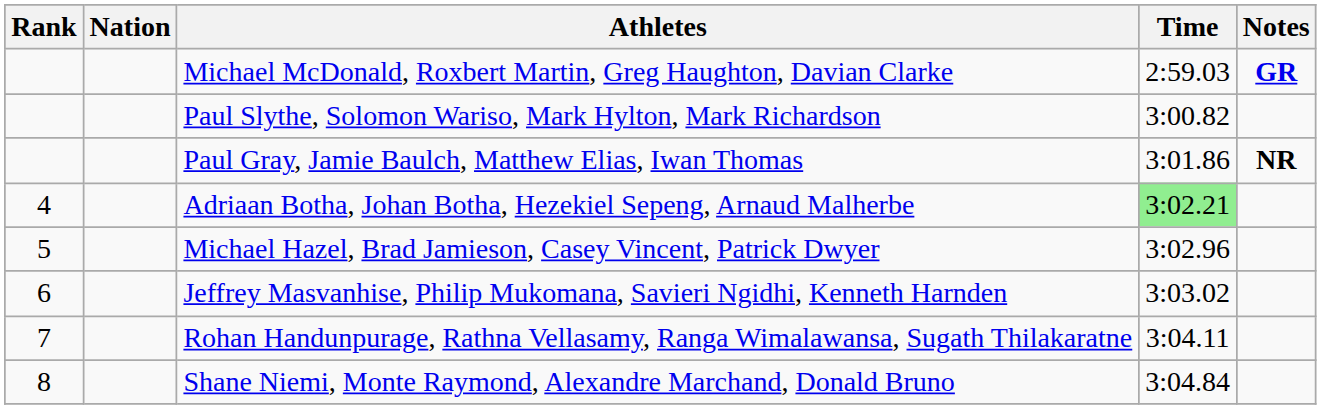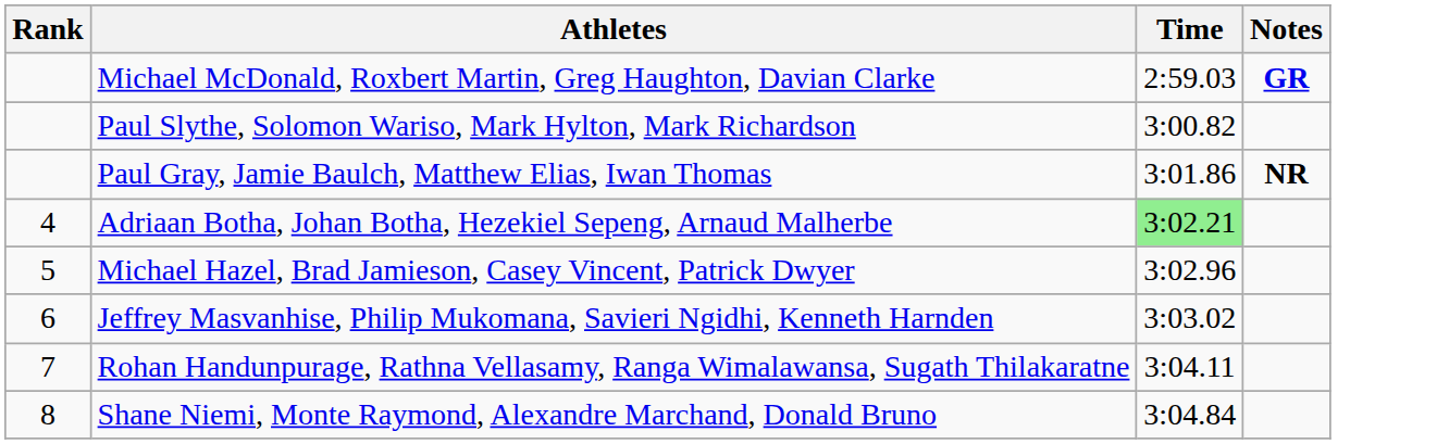 <table class="wikitable sortable" style="text-align:center">
 <tr>
 <th>Rank</th>
-<th>Nation</th>
 <th>Athletes</th>
 <th>Time</th>
 <th>Notes</th>
 </tr>
 <tr>
 <td></td>
-<td align=left></td>
 <td align=left><a href='#'>Michael McDonald</a>, <a href='#'>Roxbert Martin</a>, <a href='#'>Greg Haughton</a>, <a href='#'>Davian Clarke</a></td>
 <td>2:59.03</td>
 <td><strong><a href='#'>GR</a></strong></td>
 </tr>
 <tr>
 <td></td>
-<td align=left></td>
 <td align=left><a href='#'>Paul Slythe</a>, <a href='#'>Solomon Wariso</a>, <a href='#'>Mark Hylton</a>, <a href='#'>Mark Richardson</a></td>
 <td>3:00.82</td>
 <td></td>
 </tr>
 <tr>
 <td></td>
-<td align=left></td>
 <td align=left><a href='#'>Paul Gray</a>, <a href='#'>Jamie Baulch</a>, <a href='#'>Matthew Elias</a>, <a href='#'>Iwan Thomas</a></td>
 <td>3:01.86</td>
 <td><strong>NR</strong></td>
 </tr>
 <tr>
 <td>4</td>
-<td align=left></td>
 <td align=left><a href='#'>Adriaan Botha</a>, <a href='#'>Johan Botha</a>, <a href='#'>Hezekiel Sepeng</a>, <a href='#'>Arnaud Malherbe</a></td>
 <td style="background: lightgreen;">3:02.21</td>
 <td></td>
 </tr>
 <tr>
 <td>5</td>
-<td align=left></td>
 <td align=left><a href='#'>Michael Hazel</a>, <a href='#'>Brad Jamieson</a>, <a href='#'>Casey Vincent</a>, <a href='#'>Patrick Dwyer</a></td>
 <td>3:02.96</td>
 <td></td>
 </tr>
 <tr>
 <td>6</td>
-<td align=left></td>
 <td align=left><a href='#'>Jeffrey Masvanhise</a>, <a href='#'>Philip Mukomana</a>, <a href='#'>Savieri Ngidhi</a>, <a href='#'>Kenneth Harnden</a></td>
 <td>3:03.02</td>
 <td></td>
 </tr>
 <tr>
 <td>7</td>
-<td align=left></td>
 <td align=left><a href='#'>Rohan Handunpurage</a>, <a href='#'>Rathna Vellasamy</a>, <a href='#'>Ranga Wimalawansa</a>, <a href='#'>Sugath Thilakaratne</a></td>
 <td>3:04.11</td>
 <td></td>
 </tr>
 <tr>
 <td>8</td>
-<td align=left></td>
 <td align=left><a href='#'>Shane Niemi</a>, <a href='#'>Monte Raymond</a>, <a href='#'>Alexandre Marchand</a>, <a href='#'>Donald Bruno</a></td>
 <td>3:04.84</td>
 <td></td>
 </tr>
 </table>
